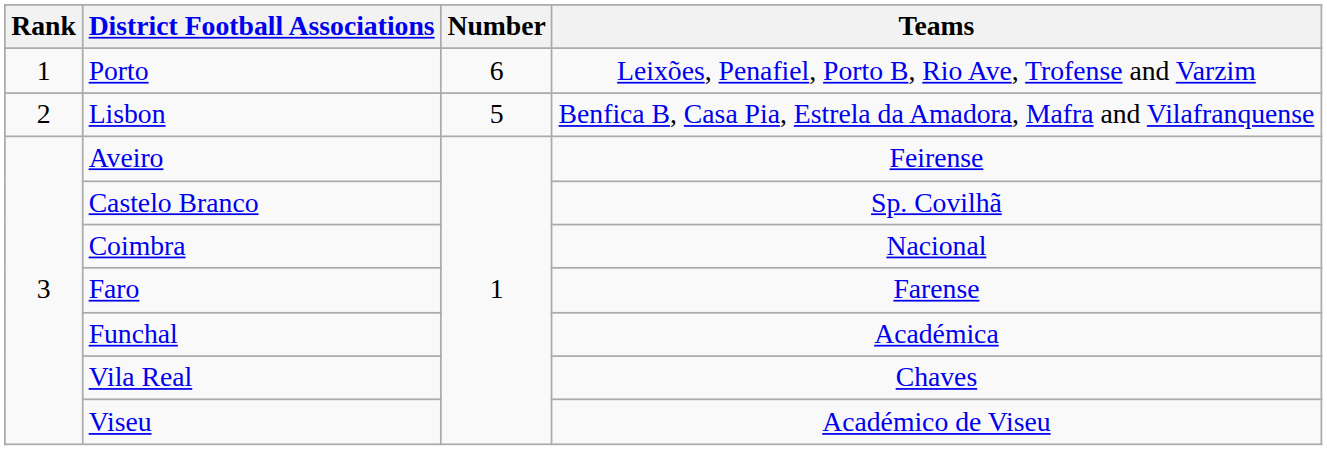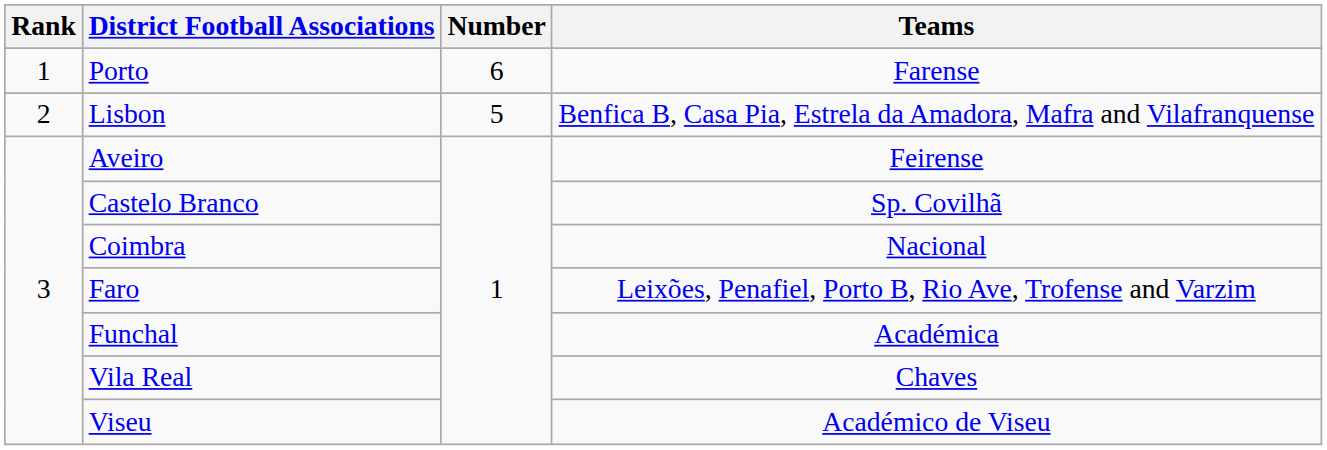 <table class="wikitable">
 <tr>
 <th>Rank</th>
 <th><a href='#'>District Football Associations</a></th>
 <th>Number</th>
 <th>Teams</th>
 </tr>
 <tr>
 <td rowspan=1 align=center>1</td>
 <td> <a href='#'>Porto</a></td>
 <td rowspan=1 align=center>6</td>
-<td align=center><a href='#'>Leixões</a>, <a href='#'>Penafiel</a>, <a href='#'>Porto B</a>, <a href='#'>Rio Ave</a>, <a href='#'>Trofense</a> and <a href='#'>Varzim</a></td>
+<td align=center><a href='#'>Farense</a></td>
 </tr>
 <tr>
 <td rowspan=1 align=center>2</td>
 <td> <a href='#'>Lisbon</a></td>
 <td rowspan=1 align=center>5</td>
 <td align=center><a href='#'>Benfica B</a>, <a href='#'>Casa Pia</a>, <a href='#'>Estrela da Amadora</a>, <a href='#'>Mafra</a> and <a href='#'>Vilafranquense</a></td>
 </tr>
 <tr>
 <td rowspan=8 align=center>3</td>
 <td> <a href='#'>Aveiro</a></td>
 <td rowspan=8 align=center>1</td>
 <td align=center><a href='#'>Feirense</a></td>
 </tr>
 <tr>
 <td> <a href='#'>Castelo Branco</a></td>
 <td align=center><a href='#'>Sp. Covilhã</a></td>
 </tr>
 <tr>
 <td> <a href='#'>Coimbra</a></td>
 <td align=center><a href='#'>Nacional</a></td>
 </tr>
 <tr>
 <td> <a href='#'>Faro</a></td>
-<td align=center><a href='#'>Farense</a></td>
+<td align=center><a href='#'>Leixões</a>, <a href='#'>Penafiel</a>, <a href='#'>Porto B</a>, <a href='#'>Rio Ave</a>, <a href='#'>Trofense</a> and <a href='#'>Varzim</a></td>
 </tr>
 <tr>
 <td> <a href='#'>Funchal</a></td>
 <td align=center><a href='#'>Académica</a></td>
 </tr>
 <tr>
 <td> <a href='#'>Vila Real</a></td>
 <td align=center><a href='#'>Chaves</a></td>
 </tr>
 <tr>
 <td> <a href='#'>Viseu</a></td>
 <td align=center><a href='#'>Académico de Viseu</a></td>
 </tr>
 </table>
